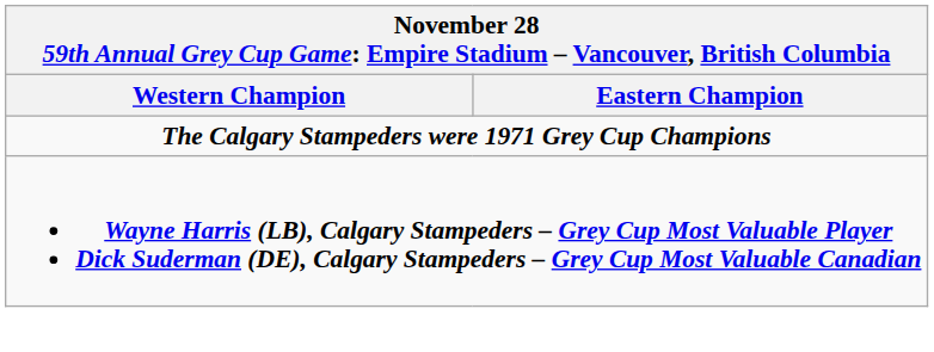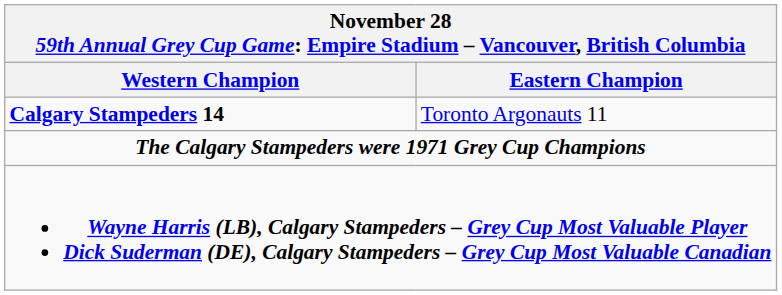 <table class="wikitable">
 <tr>
 <th colspan="2">November 28<br><a href='#'><em>59th Annual Grey Cup Game</em></a>: <a href='#'>Empire Stadium</a> – <a href='#'>Vancouver</a>, <a href='#'>British Columbia</a></th>
 </tr>
 <tr>
 <th><a href='#'>Western Champion</a></th>
 <th><a href='#'>Eastern Champion</a></th>
 </tr>
 <tr>
+<td><strong><a href='#'>Calgary Stampeders</a> 14</strong></td>
+<td><a href='#'>Toronto Argonauts</a> 11</td>
+</tr>
+<tr>
 <td colspan="2" align="center"><strong><em>The Calgary Stampeders were 1971 Grey Cup Champions</em></strong></td>
 </tr>
 <tr>
 <td colspan="2" align="center"><br><ul><li><strong><em><a href='#'>Wayne Harris</a> (LB), Calgary Stampeders – <a href='#'>Grey Cup Most Valuable Player</a></em></strong></li><li><strong><em><a href='#'>Dick Suderman</a> (DE), Calgary Stampeders – <a href='#'>Grey Cup Most Valuable Canadian</a></em></strong></li></ul></td>
 </tr>
 </table>
